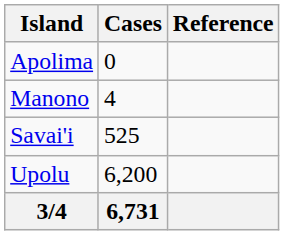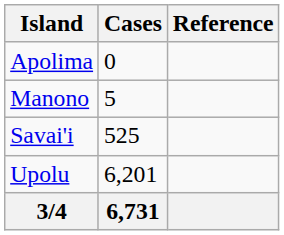 <table class="wikitable sortable">
 <tr>
 <th>Island</th>
 <th>Cases</th>
 <th>Reference</th>
 </tr>
 <tr>
 <td><a href='#'>Apolima</a></td>
 <td>0</td>
 <td></td>
 </tr>
 <tr>
 <td><a href='#'>Manono</a></td>
-<td>4</td>
+<td>5</td>
 <td></td>
 </tr>
 <tr>
 <td><a href='#'>Savai'i</a></td>
 <td>525</td>
 <td></td>
 </tr>
 <tr>
 <td><a href='#'>Upolu</a></td>
-<td>6,200</td>
+<td>6,201</td>
 <td></td>
 </tr>
 <tr>
 <th>3/4</th>
 <th>6,731</th>
 <th></th>
 </tr>
 </table>
